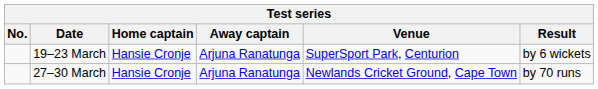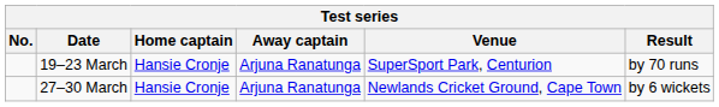 <table class="wikitable">
 <tr>
 <th colspan="9">Test series</th>
 </tr>
 <tr>
 <th>No.</th>
 <th>Date</th>
 <th>Home captain</th>
 <th>Away captain</th>
 <th>Venue</th>
 <th>Result</th>
 </tr>
 <tr>
 <td></td>
 <td>19–23 March</td>
 <td><a href='#'>Hansie Cronje</a></td>
 <td><a href='#'>Arjuna Ranatunga</a></td>
 <td><a href='#'>SuperSport Park</a>, <a href='#'>Centurion</a></td>
-<td> by 6 wickets</td>
+<td> by 70 runs</td>
 </tr>
 <tr>
 <td></td>
 <td>27–30 March</td>
 <td><a href='#'>Hansie Cronje</a></td>
 <td><a href='#'>Arjuna Ranatunga</a></td>
 <td><a href='#'>Newlands Cricket Ground</a>, <a href='#'>Cape Town</a></td>
-<td> by 70 runs</td>
+<td> by 6 wickets</td>
 </tr>
 </table>
